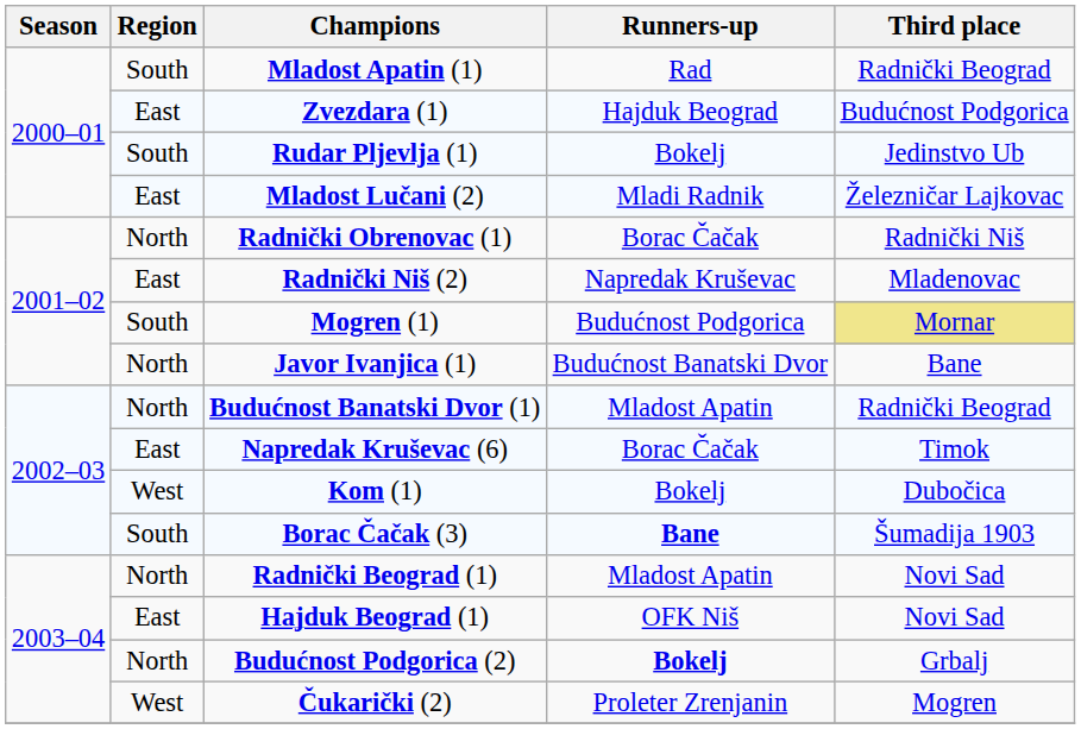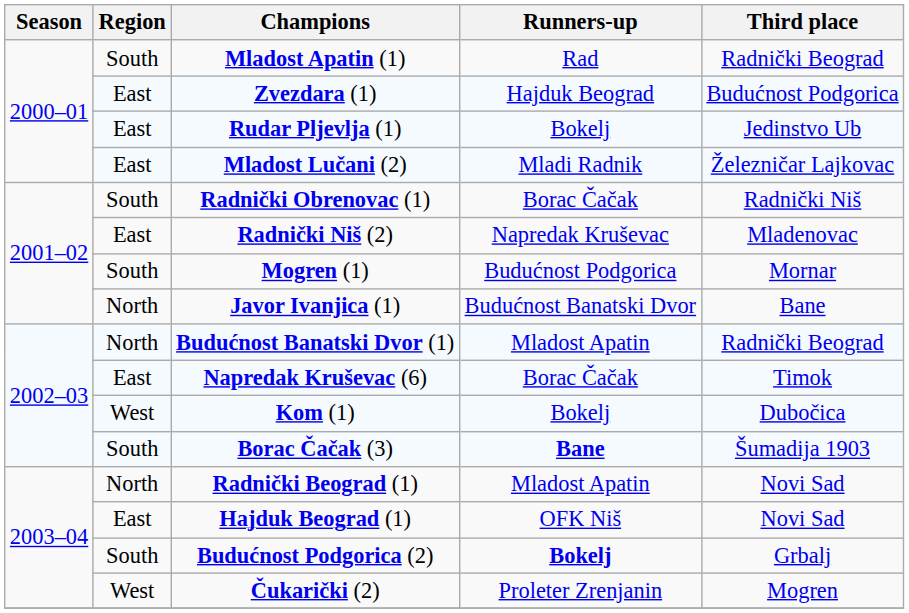 <table class="wikitable sortable" style="text-align:center">
 <tr>
 <th>Season</th>
 <th>Region</th>
 <th>Champions</th>
 <th>Runners-up</th>
 <th>Third place</th>
 </tr>
 <tr>
 <td rowspan="4"><a href='#'>2000–01</a></td>
 <td>South</td>
 <td><strong><a href='#'>Mladost Apatin</a></strong> (1)</td>
 <td><a href='#'>Rad</a></td>
 <td><a href='#'>Radnički Beograd</a></td>
 </tr>
 <tr style="background:#f5faff">
 <td>East</td>
 <td><strong><a href='#'>Zvezdara</a></strong> (1)</td>
 <td><a href='#'>Hajduk Beograd</a></td>
 <td><a href='#'>Budućnost Podgorica</a></td>
 </tr>
 <tr style="background:#f5faff">
-<td>South</td>
+<td>East</td>
 <td><strong><a href='#'>Rudar Pljevlja</a></strong> (1)</td>
 <td><a href='#'>Bokelj</a></td>
 <td><a href='#'>Jedinstvo Ub</a></td>
 </tr>
 <tr style="background:#f5faff">
 <td>East</td>
 <td><strong><a href='#'>Mladost Lučani</a></strong> (2)</td>
 <td><a href='#'>Mladi Radnik</a></td>
 <td><a href='#'>Železničar Lajkovac</a></td>
 </tr>
 <tr>
 <td rowspan="4"><a href='#'>2001–02</a></td>
-<td>North</td>
+<td>South</td>
 <td><strong><a href='#'>Radnički Obrenovac</a></strong> (1)</td>
 <td><a href='#'>Borac Čačak</a></td>
 <td><a href='#'>Radnički Niš</a></td>
 </tr>
 <tr>
 <td>East</td>
 <td><strong><a href='#'>Radnički Niš</a></strong> (2)</td>
 <td><a href='#'>Napredak Kruševac</a></td>
 <td><a href='#'>Mladenovac</a></td>
 </tr>
 <tr>
 <td>South</td>
 <td><strong><a href='#'>Mogren</a></strong> (1)</td>
 <td><a href='#'>Budućnost Podgorica</a></td>
-<td style="background: khaki;"><a href='#'>Mornar</a></td>
+<td><a href='#'>Mornar</a></td>
 </tr>
 <tr>
 <td>North</td>
 <td><strong><a href='#'>Javor Ivanjica</a></strong> (1)</td>
 <td><a href='#'>Budućnost Banatski Dvor</a></td>
 <td><a href='#'>Bane</a></td>
 </tr>
 <tr style="background:#f5faff">
 <td rowspan="4"><a href='#'>2002–03</a></td>
 <td>North</td>
 <td><strong><a href='#'>Budućnost Banatski Dvor</a></strong> (1)</td>
 <td><a href='#'>Mladost Apatin</a></td>
 <td><a href='#'>Radnički Beograd</a></td>
 </tr>
 <tr style="background:#f5faff">
 <td>East</td>
 <td><strong><a href='#'>Napredak Kruševac</a></strong> (6)</td>
 <td><a href='#'>Borac Čačak</a></td>
 <td><a href='#'>Timok</a></td>
 </tr>
 <tr style="background:#f5faff">
 <td>West</td>
 <td><strong><a href='#'>Kom</a></strong> (1)</td>
 <td><a href='#'>Bokelj</a></td>
 <td><a href='#'>Dubočica</a></td>
 </tr>
 <tr style="background:#f5faff">
 <td>South</td>
 <td><strong><a href='#'>Borac Čačak</a></strong> (3)</td>
 <td><strong><a href='#'>Bane</a></strong></td>
 <td><a href='#'>Šumadija 1903</a></td>
 </tr>
 <tr>
 <td rowspan="4"><a href='#'>2003–04</a></td>
 <td>North</td>
 <td><strong><a href='#'>Radnički Beograd</a></strong> (1)</td>
 <td><a href='#'>Mladost Apatin</a></td>
 <td><a href='#'>Novi Sad</a></td>
 </tr>
 <tr>
 <td>East</td>
 <td><strong><a href='#'>Hajduk Beograd</a></strong> (1)</td>
 <td><a href='#'>OFK Niš</a></td>
 <td><a href='#'>Novi Sad</a></td>
 </tr>
 <tr>
-<td>North</td>
+<td>South</td>
 <td><strong><a href='#'>Budućnost Podgorica</a></strong> (2)</td>
 <td><strong><a href='#'>Bokelj</a></strong></td>
 <td><a href='#'>Grbalj</a></td>
 </tr>
 <tr>
 <td>West</td>
 <td><strong><a href='#'>Čukarički</a></strong> (2)</td>
 <td><a href='#'>Proleter Zrenjanin</a></td>
 <td><a href='#'>Mogren</a></td>
 </tr>
 <tr style="background:#f5faff">
 </tr>
 </table>
